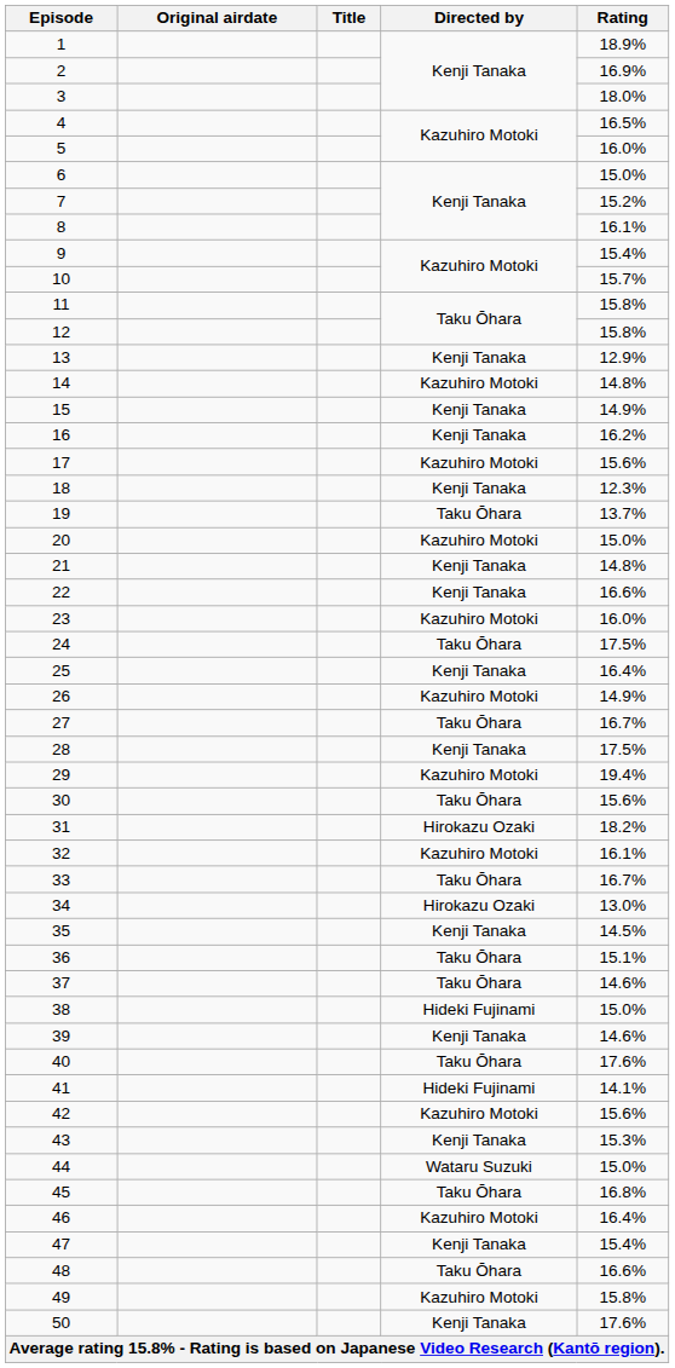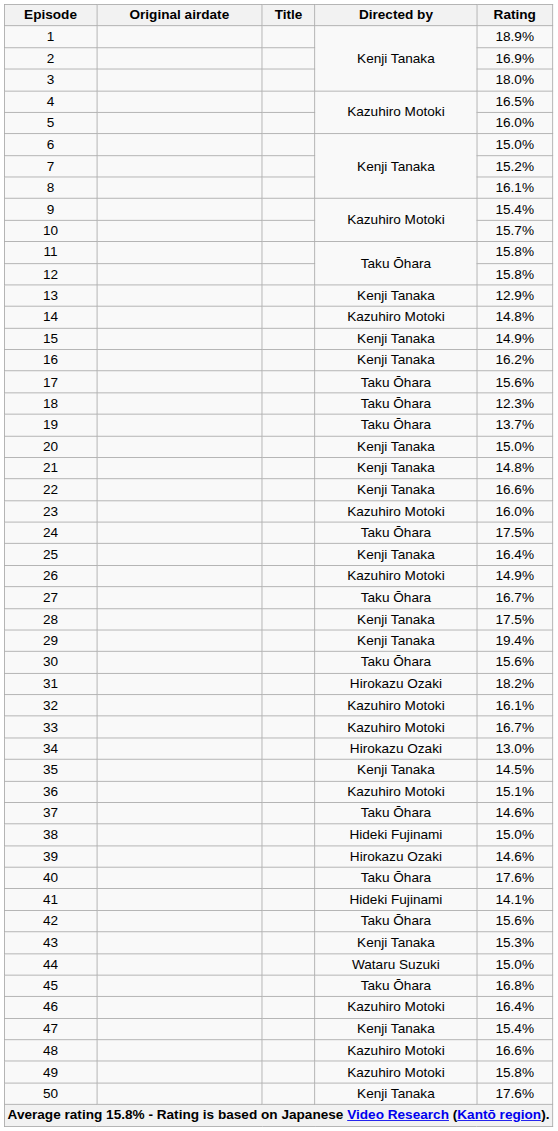 <table class="wikitable" style="text-align: center;">
 <tr>
 <th>Episode</th>
 <th>Original airdate</th>
 <th>Title</th>
 <th>Directed by</th>
 <th>Rating</th>
 </tr>
 <tr>
 <td>1</td>
 <td></td>
 <td></td>
 <td rowspan="3">Kenji Tanaka</td>
 <td>18.9%</td>
 </tr>
 <tr>
 <td>2</td>
 <td></td>
 <td></td>
 <td>16.9%</td>
 </tr>
 <tr>
 <td>3</td>
 <td></td>
 <td></td>
 <td>18.0%</td>
 </tr>
 <tr>
 <td>4</td>
 <td></td>
 <td></td>
 <td rowspan="2">Kazuhiro Motoki</td>
 <td>16.5%</td>
 </tr>
 <tr>
 <td>5</td>
 <td></td>
 <td></td>
 <td>16.0%</td>
 </tr>
 <tr>
 <td>6</td>
 <td></td>
 <td></td>
 <td rowspan="3">Kenji Tanaka</td>
 <td>15.0%</td>
 </tr>
 <tr>
 <td>7</td>
 <td></td>
 <td></td>
 <td>15.2%</td>
 </tr>
 <tr>
 <td>8</td>
 <td></td>
 <td></td>
 <td>16.1%</td>
 </tr>
 <tr>
 <td>9</td>
 <td></td>
 <td></td>
 <td rowspan="2">Kazuhiro Motoki</td>
 <td>15.4%</td>
 </tr>
 <tr>
 <td>10</td>
 <td></td>
 <td></td>
 <td>15.7%</td>
 </tr>
 <tr>
 <td>11</td>
 <td></td>
 <td></td>
 <td rowspan="2">Taku Ōhara</td>
 <td>15.8%</td>
 </tr>
 <tr>
 <td>12</td>
 <td></td>
 <td></td>
 <td>15.8%</td>
 </tr>
 <tr>
 <td>13</td>
 <td></td>
 <td></td>
 <td>Kenji Tanaka</td>
 <td>12.9%</td>
 </tr>
 <tr>
 <td>14</td>
 <td></td>
 <td></td>
 <td>Kazuhiro Motoki</td>
 <td>14.8%</td>
 </tr>
 <tr>
 <td>15</td>
 <td></td>
 <td></td>
 <td>Kenji Tanaka</td>
 <td>14.9%</td>
 </tr>
 <tr>
 <td>16</td>
 <td></td>
 <td></td>
 <td>Kenji Tanaka</td>
 <td>16.2%</td>
 </tr>
 <tr>
 <td>17</td>
 <td></td>
 <td></td>
-<td>Kazuhiro Motoki</td>
+<td>Taku Ōhara</td>
 <td>15.6%</td>
 </tr>
 <tr>
 <td>18</td>
 <td></td>
 <td></td>
-<td>Kenji Tanaka</td>
+<td>Taku Ōhara</td>
 <td><span>12.3%</span></td>
 </tr>
 <tr>
 <td>19</td>
 <td></td>
 <td></td>
 <td>Taku Ōhara</td>
 <td>13.7%</td>
 </tr>
 <tr>
 <td>20</td>
 <td></td>
 <td></td>
-<td>Kazuhiro Motoki</td>
+<td>Kenji Tanaka</td>
 <td>15.0%</td>
 </tr>
 <tr>
 <td>21</td>
 <td></td>
 <td></td>
 <td>Kenji Tanaka</td>
 <td>14.8%</td>
 </tr>
 <tr>
 <td>22</td>
 <td></td>
 <td></td>
 <td>Kenji Tanaka</td>
 <td>16.6%</td>
 </tr>
 <tr>
 <td>23</td>
 <td></td>
 <td></td>
 <td>Kazuhiro Motoki</td>
 <td>16.0%</td>
 </tr>
 <tr>
 <td>24</td>
 <td></td>
 <td></td>
 <td>Taku Ōhara</td>
 <td>17.5%</td>
 </tr>
 <tr>
 <td>25</td>
 <td></td>
 <td></td>
 <td>Kenji Tanaka</td>
 <td>16.4%</td>
 </tr>
 <tr>
 <td>26</td>
 <td></td>
 <td></td>
 <td>Kazuhiro Motoki</td>
 <td>14.9%</td>
 </tr>
 <tr>
 <td>27</td>
 <td></td>
 <td></td>
 <td>Taku Ōhara</td>
 <td>16.7%</td>
 </tr>
 <tr>
 <td>28</td>
 <td></td>
 <td></td>
 <td>Kenji Tanaka</td>
 <td>17.5%</td>
 </tr>
 <tr>
 <td>29</td>
 <td></td>
 <td></td>
-<td>Kazuhiro Motoki</td>
+<td>Kenji Tanaka</td>
 <td><span>19.4%</span></td>
 </tr>
 <tr>
 <td>30</td>
 <td></td>
 <td></td>
 <td>Taku Ōhara</td>
 <td>15.6%</td>
 </tr>
 <tr>
 <td>31</td>
 <td></td>
 <td></td>
 <td>Hirokazu Ozaki</td>
 <td>18.2%</td>
 </tr>
 <tr>
 <td>32</td>
 <td></td>
 <td></td>
 <td>Kazuhiro Motoki</td>
 <td>16.1%</td>
 </tr>
 <tr>
 <td>33</td>
 <td></td>
 <td></td>
-<td>Taku Ōhara</td>
+<td>Kazuhiro Motoki</td>
 <td>16.7%</td>
 </tr>
 <tr>
 <td>34</td>
 <td></td>
 <td></td>
 <td>Hirokazu Ozaki</td>
 <td>13.0%</td>
 </tr>
 <tr>
 <td>35</td>
 <td></td>
 <td></td>
 <td>Kenji Tanaka</td>
 <td>14.5%</td>
 </tr>
 <tr>
 <td>36</td>
 <td></td>
 <td></td>
-<td>Taku Ōhara</td>
+<td>Kazuhiro Motoki</td>
 <td>15.1%</td>
 </tr>
 <tr>
 <td>37</td>
 <td></td>
 <td></td>
 <td>Taku Ōhara</td>
 <td>14.6%</td>
 </tr>
 <tr>
 <td>38</td>
 <td></td>
 <td></td>
 <td>Hideki Fujinami</td>
 <td>15.0%</td>
 </tr>
 <tr>
 <td>39</td>
 <td></td>
 <td></td>
-<td>Kenji Tanaka</td>
+<td>Hirokazu Ozaki</td>
 <td>14.6%</td>
 </tr>
 <tr>
 <td>40</td>
 <td></td>
 <td></td>
 <td>Taku Ōhara</td>
 <td>17.6%</td>
 </tr>
 <tr>
 <td>41</td>
 <td></td>
 <td></td>
 <td>Hideki Fujinami</td>
 <td>14.1%</td>
 </tr>
 <tr>
 <td>42</td>
 <td></td>
 <td></td>
-<td>Kazuhiro Motoki</td>
+<td>Taku Ōhara</td>
 <td>15.6%</td>
 </tr>
 <tr>
 <td>43</td>
 <td></td>
 <td></td>
 <td>Kenji Tanaka</td>
 <td>15.3%</td>
 </tr>
 <tr>
 <td>44</td>
 <td></td>
 <td></td>
 <td>Wataru Suzuki</td>
 <td>15.0%</td>
 </tr>
 <tr>
 <td>45</td>
 <td></td>
 <td></td>
 <td>Taku Ōhara</td>
 <td>16.8%</td>
 </tr>
 <tr>
 <td>46</td>
 <td></td>
 <td></td>
 <td>Kazuhiro Motoki</td>
 <td>16.4%</td>
 </tr>
 <tr>
 <td>47</td>
 <td></td>
 <td></td>
 <td>Kenji Tanaka</td>
 <td>15.4%</td>
 </tr>
 <tr>
 <td>48</td>
 <td></td>
 <td></td>
-<td>Taku Ōhara</td>
+<td>Kazuhiro Motoki</td>
 <td>16.6%</td>
 </tr>
 <tr>
 <td>49</td>
 <td></td>
 <td></td>
 <td>Kazuhiro Motoki</td>
 <td>15.8%</td>
 </tr>
 <tr>
 <td>50</td>
 <td></td>
 <td></td>
 <td>Kenji Tanaka</td>
 <td>17.6%</td>
 </tr>
 <tr>
 <th colspan="5">Average rating 15.8% - Rating is based on Japanese <a href='#'>Video Research</a> (<a href='#'>Kantō region</a>).</th>
 </tr>
 </table>
